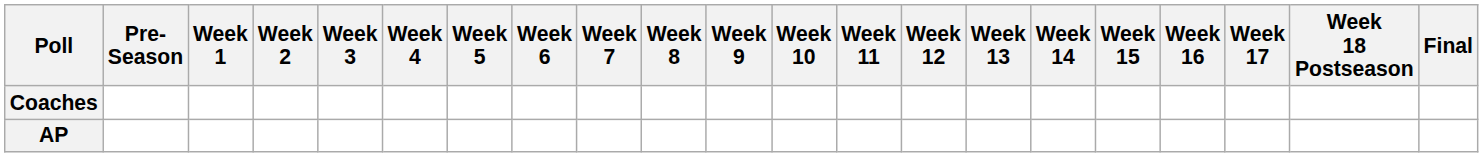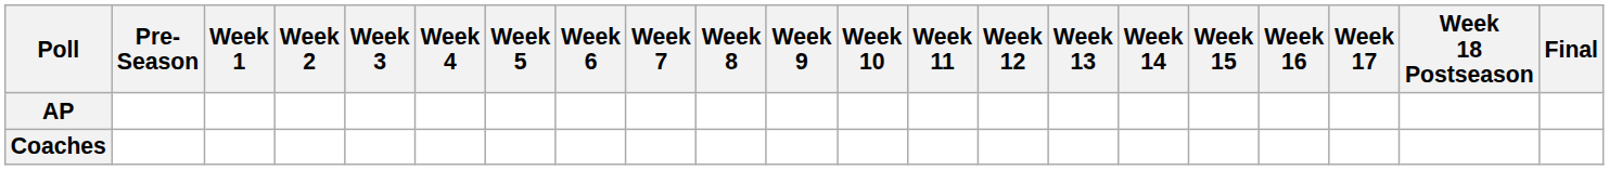 <table class="wikitable" style="white-space:nowrap;font-size:90%">
 <tr>
 <th>Poll</th>
 <th>Pre-<br>Season</th>
 <th>Week<br>1</th>
 <th>Week<br>2</th>
 <th>Week<br>3</th>
 <th>Week<br>4</th>
 <th>Week<br>5</th>
 <th>Week<br>6</th>
 <th>Week<br>7</th>
 <th>Week<br>8</th>
 <th>Week<br>9</th>
 <th>Week<br>10</th>
 <th>Week<br>11</th>
 <th>Week<br>12</th>
 <th>Week<br>13</th>
 <th>Week<br>14</th>
 <th>Week<br>15</th>
 <th>Week<br>16</th>
 <th>Week<br>17</th>
 <th>Week<br>18<br>Postseason</th>
 <th>Final</th>
 </tr>
 <tr style="text-align:center;">
+<th>AP</th>
+<td style="background:#FFF;"></td>
+<td style="background:#FFF;"></td>
+<td style="background:#FFF;"></td>
+<td style="background:#FFF;"></td>
+<td style="background:#FFF;"></td>
+<td style="background:#FFF;"></td>
+<td style="background:#FFF;"></td>
+<td style="background:#FFF;"></td>
+<td style="background:#FFF;"></td>
+<td style="background:#FFF;"></td>
+<td style="background:#FFF;"></td>
+<td style="background:#FFF;"></td>
+<td style="background:#FFF;"></td>
+<td style="background:#FFF;"></td>
+<td style="background:#FFF;"></td>
+<td style="background:#FFF;"></td>
+<td style="background:#FFF;"></td>
+<td style="background:#FFF;"></td>
+<td style="background:#FFF;"></td>
+<td style="background:#FFF;"></td>
+</tr>
+<tr style="text-align:center;">
 <th>Coaches</th>
 <td style="background:#FFF;"></td>
 <td style="background:#FFF;"></td>
 <td style="background:#FFF;"></td>
 <td style="background:#FFF;"></td>
 <td style="background:#FFF;"></td>
 <td style="background:#FFF;"></td>
 <td style="background:#FFF;"></td>
 <td style="background:#FFF;"></td>
 <td style="background:#FFF;"></td>
 <td style="background:#FFF;"></td>
 <td style="background:#FFF;"></td>
 <td style="background:#FFF;"></td>
 <td style="background:#FFF;"></td>
 <td style="background:#FFF;"></td>
 <td style="background:#FFF;"></td>
 <td style="background:#FFF;"></td>
 <td style="background:#FFF;"></td>
 <td style="background:#FFF;"></td>
 <td style="background:#FFF;"></td>
 <td style="background:#FFF;"></td>
 </tr>
-<tr style="text-align:center;">
-<th>AP</th>
-<td style="background:#FFF;"></td>
-<td style="background:#FFF;"></td>
-<td style="background:#FFF;"></td>
-<td style="background:#FFF;"></td>
-<td style="background:#FFF;"></td>
-<td style="background:#FFF;"></td>
-<td style="background:#FFF;"></td>
-<td style="background:#FFF;"></td>
-<td style="background:#FFF;"></td>
-<td style="background:#FFF;"></td>
-<td style="background:#FFF;"></td>
-<td style="background:#FFF;"></td>
-<td style="background:#FFF;"></td>
-<td style="background:#FFF;"></td>
-<td style="background:#FFF;"></td>
-<td style="background:#FFF;"></td>
-<td style="background:#FFF;"></td>
-<td style="background:#FFF;"></td>
-<td style="background:#FFF;"></td>
-<td style="background:#FFF;"></td>
-</tr>
 </table>
